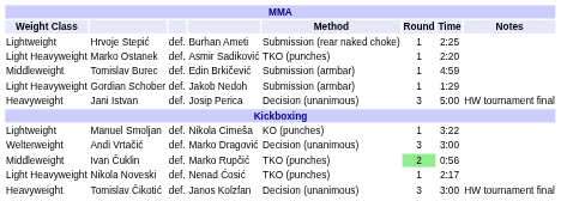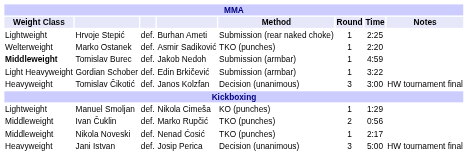 <table class="toccolours" style="font-size: 75%;">
 <tr>
 <th colspan="8" style="background-color: #ccf; color: #000080; text-align: center;"><strong>MMA</strong></th>
 </tr>
 <tr>
 <th colspan="1" style="background-color: #E6E8FA; color: #000000; text-align: center;">Weight Class</th>
 <th colspan="1" style="background-color: #E6E8FA; color: #000000; text-align: center;"></th>
 <th colspan="1" style="background-color: #E6E8FA; color: #000000; text-align: center;"></th>
 <th colspan="1" style="background-color: #E6E8FA; color: #000000; text-align: center;"></th>
 <th colspan="1" style="background-color: #E6E8FA; color: #000000; text-align: center;">Method</th>
 <th colspan="1" style="background-color: #E6E8FA; color: #000000; text-align: center;">Round</th>
 <th colspan="1" style="background-color: #E6E8FA; color: #000000; text-align: center;">Time</th>
 <th colspan="1" style="background-color: #E6E8FA; color: #000000; text-align: center;">Notes</th>
 </tr>
 <tr>
 <td>Lightweight</td>
 <td>Hrvoje Stepić</td>
 <td>def.</td>
 <td>Burhan Ameti</td>
 <td>Submission (rear naked choke)</td>
 <td align="center">1</td>
 <td align="center">2:25</td>
 <td></td>
 </tr>
 <tr>
-<td>Light Heavyweight</td>
+<td>Welterweight</td>
 <td>Marko Ostanek</td>
 <td>def.</td>
 <td>Asmir Sadiković</td>
 <td>TKO (punches)</td>
 <td align="center">1</td>
 <td align="center">2:20</td>
 <td></td>
 </tr>
 <tr>
-<td>Middleweight</td>
+<td><strong>Middleweight</strong></td>
 <td>Tomislav Burec</td>
 <td>def.</td>
-<td>Edin Brkičević</td>
+<td>Jakob Nedoh</td>
 <td>Submission (armbar)</td>
 <td align="center">1</td>
 <td align="center">4:59</td>
 <td></td>
 </tr>
 <tr>
 <td>Light Heavyweight</td>
 <td>Gordian Schober</td>
 <td>def.</td>
-<td>Jakob Nedoh</td>
+<td>Edin Brkičević</td>
 <td>Submission (armbar)</td>
 <td align="center">1</td>
+<td align="center">3:22</td>
+<td></td>
+</tr>
+<tr>
+<td>Heavyweight</td>
+<td>Tomislav Čikotić</td>
+<td>def.</td>
+<td>Janos Kolzfan</td>
+<td>Decision (unanimous)</td>
+<td align="center">3</td>
+<td align="center">3:00</td>
+<td>HW tournament final</td>
+</tr>
+<tr>
+<th colspan="8" style="background-color: #ccf; color: #000080; text-align: center;"><strong>Kickboxing</strong></th>
+</tr>
+<tr>
+<td>Lightweight</td>
+<td>Manuel Smoljan</td>
+<td>def.</td>
+<td>Nikola Cimeša</td>
+<td>KO (punches)</td>
+<td align="center">1</td>
 <td align="center">1:29</td>
+<td></td>
+</tr>
+<tr>
+<td>Middleweight</td>
+<td>Ivan Čuklin</td>
+<td>def.</td>
+<td>Marko Rupčić</td>
+<td>TKO (punches)</td>
+<td align="center">2</td>
+<td align="center">0:56</td>
+<td></td>
+</tr>
+<tr>
+<td>Middleweight</td>
+<td>Nikola Noveski</td>
+<td>def.</td>
+<td>Nenad Ćosić</td>
+<td>TKO (punches)</td>
+<td align="center">1</td>
+<td align="center">2:17</td>
 <td></td>
 </tr>
 <tr>
 <td>Heavyweight</td>
 <td>Jani Istvan</td>
 <td>def.</td>
 <td>Josip Perica</td>
 <td>Decision (unanimous)</td>
 <td align="center">3</td>
 <td align="center">5:00</td>
 <td>HW tournament final</td>
 </tr>
-<tr>
-<th colspan="8" style="background-color: #ccf; color: #000080; text-align: center;"><strong>Kickboxing</strong></th>
-</tr>
-<tr>
-<td>Lightweight</td>
-<td>Manuel Smoljan</td>
-<td>def.</td>
-<td>Nikola Cimeša</td>
-<td>KO (punches)</td>
-<td align="center">1</td>
-<td align="center">3:22</td>
-<td></td>
-</tr>
-<tr>
-<td>Welterweight</td>
-<td>Andi Vrtačić</td>
-<td>def.</td>
-<td>Marko Dragović</td>
-<td>Decision (unanimous)</td>
-<td align="center">3</td>
-<td align="center">3:00</td>
-<td></td>
-</tr>
-<tr>
-<td>Middleweight</td>
-<td>Ivan Čuklin</td>
-<td>def.</td>
-<td>Marko Rupčić</td>
-<td>TKO (punches)</td>
-<td align="center" style="background: lightgreen;">2</td>
-<td align="center">0:56</td>
-<td></td>
-</tr>
-<tr>
-<td>Light Heavyweight</td>
-<td>Nikola Noveski</td>
-<td>def.</td>
-<td>Nenad Ćosić</td>
-<td>TKO (punches)</td>
-<td align="center">1</td>
-<td align="center">2:17</td>
-<td></td>
-</tr>
-<tr>
-<td>Heavyweight</td>
-<td>Tomislav Čikotić</td>
-<td>def.</td>
-<td>Janos Kolzfan</td>
-<td>Decision (unanimous)</td>
-<td align="center">3</td>
-<td align="center">3:00</td>
-<td>HW tournament final</td>
-</tr>
 </table>
